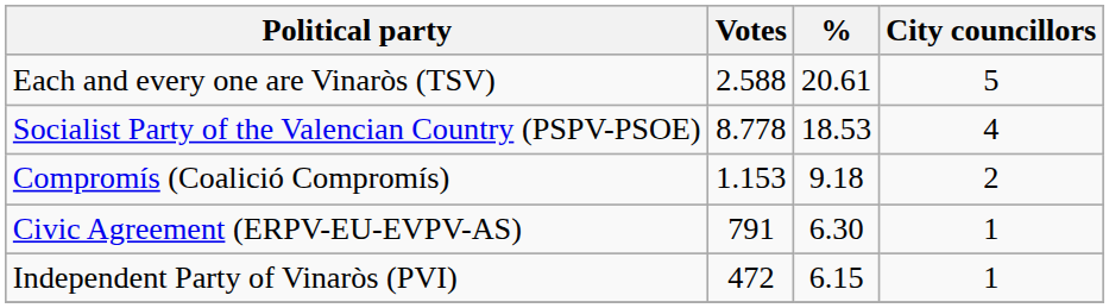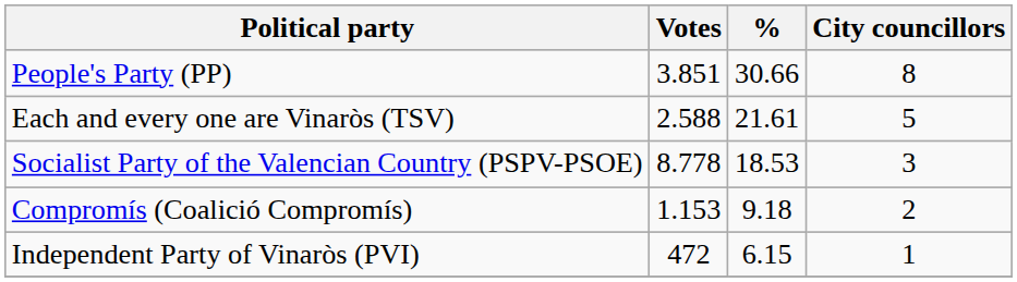 <table class="wikitable">
 <tr>
 <th bgcolor="#EFEFEF">Political party</th>
 <th bgcolor="#EFEFEF">Votes</th>
 <th bgcolor="#EFEFEF">%</th>
 <th bgcolor="#EFEFEF">City councillors</th>
 </tr>
 <tr ---->
+<td><a href='#'>People's Party</a> (PP)</td>
+<td style="text-align:center">3.851</td>
+<td style="text-align:center">30.66</td>
+<td style="text-align:center">8</td>
+</tr>
+<tr ---->
 <td>Each and every one are Vinaròs (TSV)</td>
 <td style="text-align:center">2.588</td>
-<td style="text-align:center">20.61</td>
+<td style="text-align:center">21.61</td>
 <td style="text-align:center">5</td>
 </tr>
 <tr ---->
 <td><a href='#'>Socialist Party of the Valencian Country</a> (PSPV-PSOE)</td>
 <td style="text-align:center">8.778</td>
 <td style="text-align:center">18.53</td>
-<td style="text-align:center">4</td>
+<td style="text-align:center">3</td>
 </tr>
 <tr ---->
 <td><a href='#'>Compromís</a> (Coalició Compromís)</td>
 <td style="text-align:center">1.153</td>
 <td style="text-align:center">9.18</td>
 <td style="text-align:center">2</td>
-</tr>
-<tr ---->
-<td><a href='#'>Civic Agreement</a> (ERPV-EU-EVPV-AS)</td>
-<td style="text-align:center">791</td>
-<td style="text-align:center">6.30</td>
-<td style="text-align:center">1</td>
 </tr>
 <tr ---->
 <td>Independent Party of Vinaròs (PVI)</td>
 <td style="text-align:center">472</td>
 <td style="text-align:center">6.15</td>
 <td style="text-align:center">1</td>
 </tr>
 <tr ---->
 </tr>
 </table>
